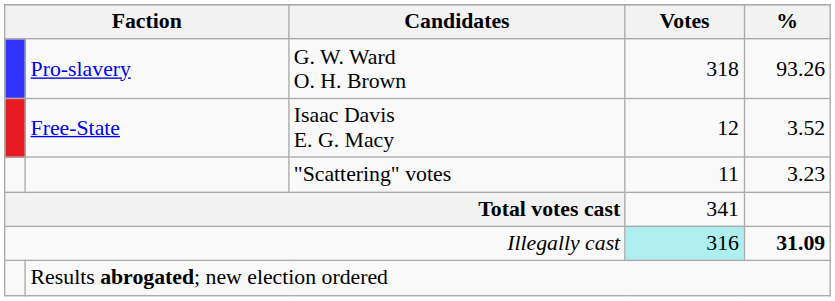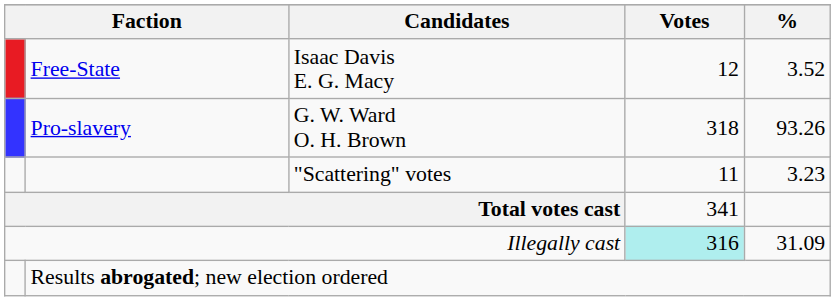 <table class="wikitable plainrowheaders" style="text-align:center;">
 <tr>
 </tr>
 <tr>
 <th scope="col" colspan="2" style="width: 15em">Faction</th>
 <th scope="col" style="width: 15em">Candidates</th>
 <th scope="col" style="width: 5em">Votes</th>
 <th scope="col" style="width: 3.5em">%</th>
 </tr>
 <tr>
+<td style="width: 0.5em; background-color:#E81B23"></td>
+<td style="text-align: left"><a href='#'>Free-State</a></td>
+<td style="text-align: left">Isaac Davis<br>E. G. Macy</td>
+<td style="text-align: right; margin-right: 0.5em">12</td>
+<td style="text-align: right; margin-right: 0.5em">3.52</td>
+</tr>
+<tr>
 <td style="width: 0.5em; background-color:#3333FF"></td>
 <td style="text-align: left"><a href='#'>Pro-slavery</a></td>
 <td style="text-align: left">G. W. Ward<br>O. H. Brown</td>
 <td style="text-align: right; margin-right: 0.5em">318</td>
 <td style="text-align: right; margin-right: 0.5em">93.26</td>
-</tr>
-<tr>
-<td style="width: 0.5em; background-color:#E81B23"></td>
-<td style="text-align: left"><a href='#'>Free-State</a></td>
-<td style="text-align: left">Isaac Davis<br>E. G. Macy</td>
-<td style="text-align: right; margin-right: 0.5em">12</td>
-<td style="text-align: right; margin-right: 0.5em">3.52</td>
 </tr>
 <tr>
 <td style="width: 0.5em"></td>
 <td style="text-align: left"></td>
 <td style="text-align: left">"Scattering" votes</td>
 <td style="text-align: right; margin-right: 0.5em">11</td>
 <td style="text-align: right; margin-right: 0.5em">3.23</td>
 </tr>
 <tr>
 <th colspan="3" style="text-align:right;">Total votes cast</th>
 <td style="text-align:right;">341</td>
 <td style="text-align:right;"></td>
 </tr>
 <tr>
 <td colspan="3" style="text-align:right;"><em>Illegally cast</em></td>
 <td style="background: paleturquoise; text-align:right;">316</td>
-<td style="text-align:right;"><strong>31.09</strong></td>
+<td style="text-align:right;">31.09</td>
 </tr>
 <tr>
 <td style="width: 0.5em;"></td>
 <td colspan="4" style="text-align:left;">Results <strong>abrogated</strong>; new election ordered</td>
 </tr>
 </table>
